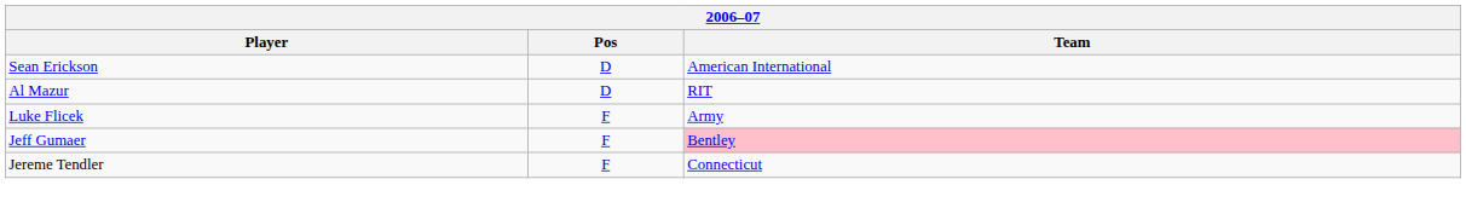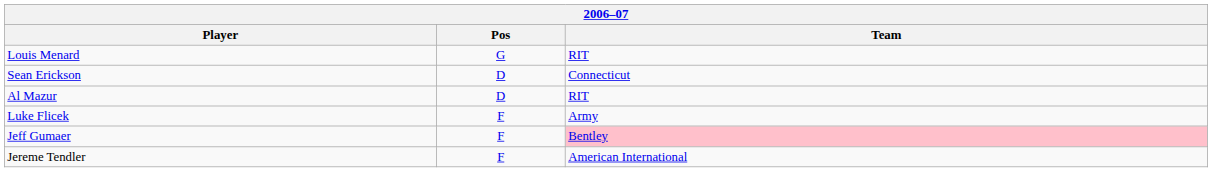 <table class="wikitable" width=95%>
 <tr>
 <th colspan=3><a href='#'>2006–07</a></th>
 </tr>
 <tr>
 <th>Player</th>
 <th>Pos</th>
 <th>Team</th>
 </tr>
 <tr>
+<td><a href='#'>Louis Menard</a></td>
+<td style="text-align:center;"><a href='#'>G</a></td>
+<td><a href='#'>RIT</a></td>
+</tr>
+<tr>
 <td><a href='#'>Sean Erickson</a></td>
 <td style="text-align:center;"><a href='#'>D</a></td>
-<td><a href='#'>American International</a></td>
+<td><a href='#'>Connecticut</a></td>
 </tr>
 <tr>
 <td><a href='#'>Al Mazur</a></td>
 <td style="text-align:center;"><a href='#'>D</a></td>
 <td><a href='#'>RIT</a></td>
 </tr>
 <tr>
 <td><a href='#'>Luke Flicek</a></td>
 <td style="text-align:center;"><a href='#'>F</a></td>
 <td><a href='#'>Army</a></td>
 </tr>
 <tr>
 <td><a href='#'>Jeff Gumaer</a></td>
 <td style="text-align:center;"><a href='#'>F</a></td>
 <td style="background: pink;"><a href='#'>Bentley</a></td>
 </tr>
 <tr>
 <td>Jereme Tendler</td>
 <td style="text-align:center;"><a href='#'>F</a></td>
-<td><a href='#'>Connecticut</a></td>
+<td><a href='#'>American International</a></td>
 </tr>
 </table>
